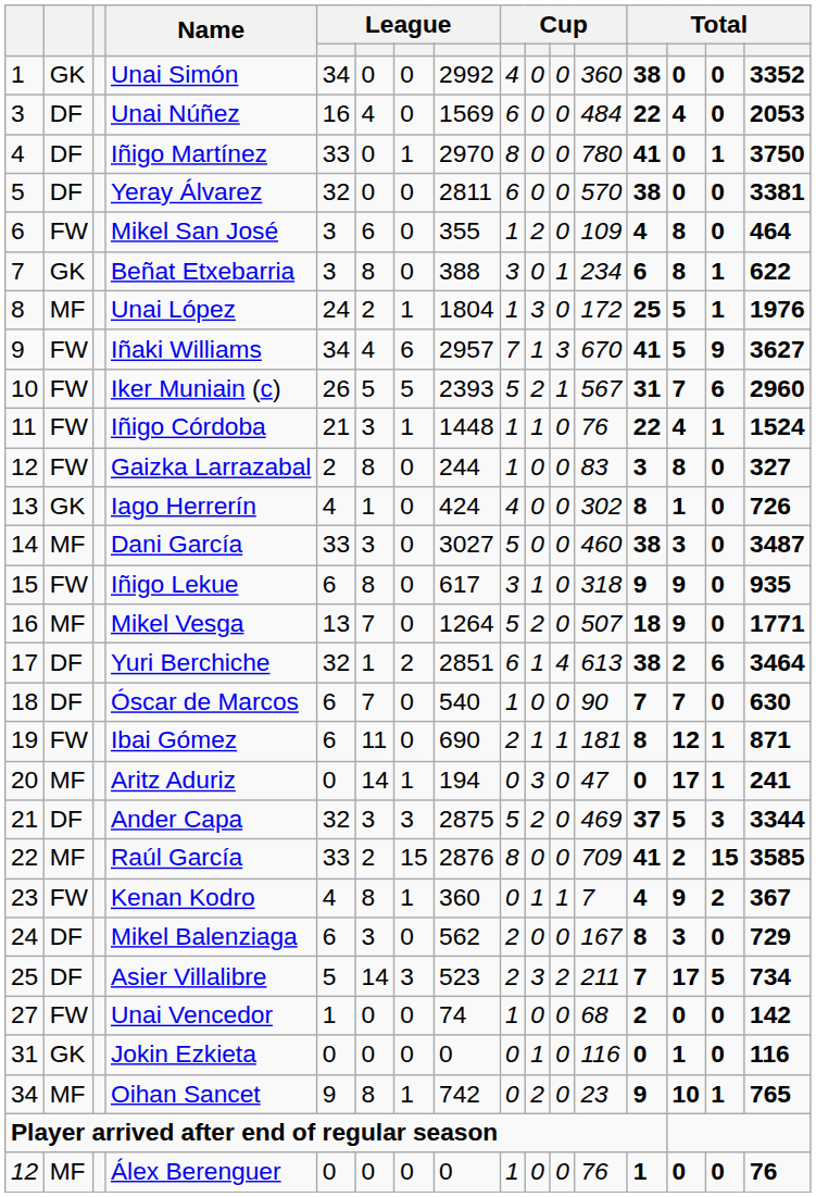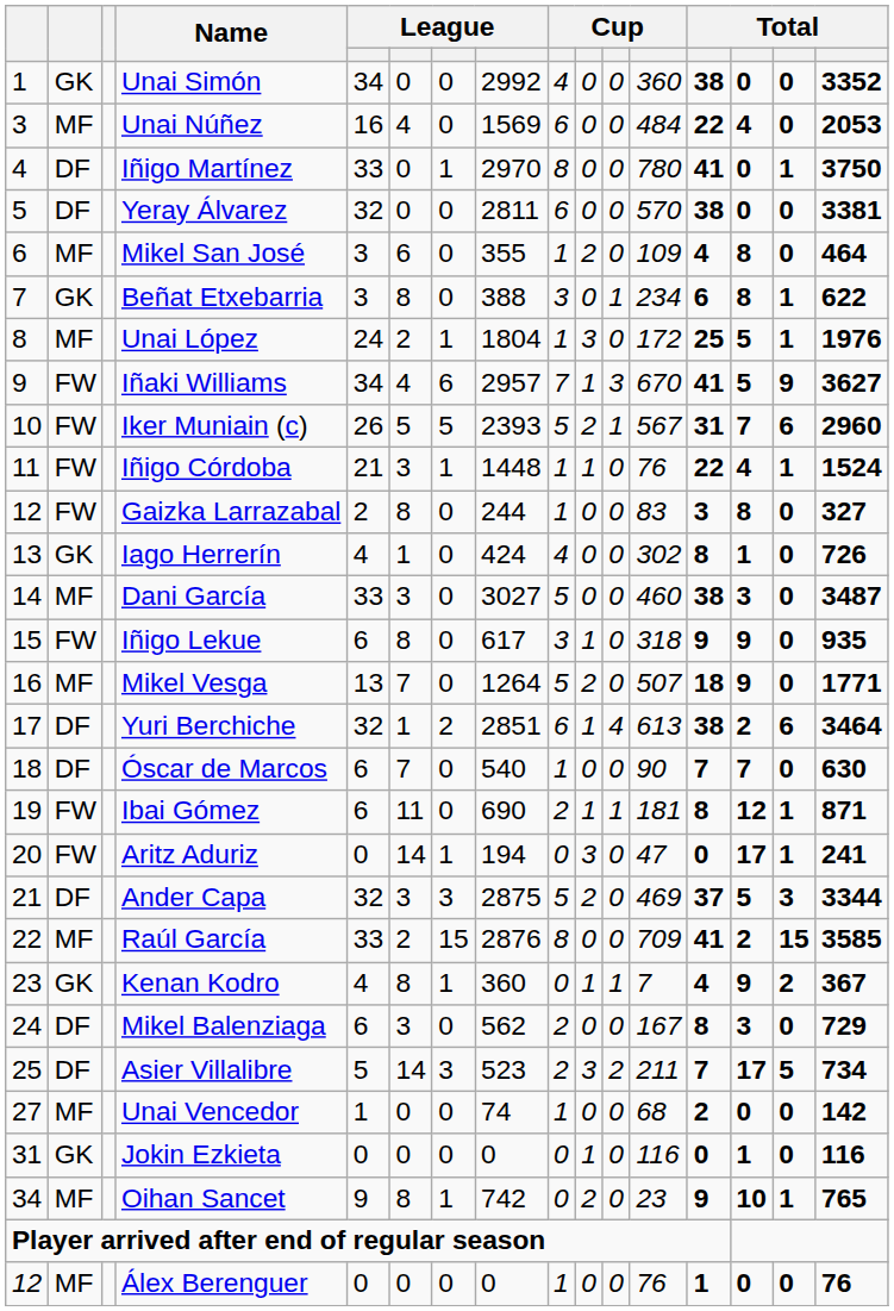 <table class="wikitable sortable">
 <tr>
 <th rowspan=2></th>
 <th rowspan=2></th>
 <th rowspan=2></th>
 <th rowspan=2>Name</th>
 <th colspan=4>League</th>
 <th colspan=4>Cup</th>
 <th colspan=4>Total</th>
 </tr>
 <tr>
 <th></th>
 <th></th>
 <th></th>
 <th></th>
 <th></th>
 <th></th>
 <th></th>
 <th></th>
 <th></th>
 <th></th>
 <th></th>
 <th></th>
 </tr>
 <tr>
 <td>1</td>
 <td>GK</td>
 <td></td>
 <td><a href='#'>Unai Simón</a></td>
 <td>34</td>
 <td>0</td>
 <td>0</td>
 <td>2992</td>
 <td><em>4</em></td>
 <td><em>0</em></td>
 <td><em>0</em></td>
 <td><em>360</em></td>
 <td><strong>38</strong></td>
 <td><strong>0</strong></td>
 <td><strong>0</strong></td>
 <td><strong>3352</strong></td>
 </tr>
 <tr>
 <td>3</td>
-<td>DF</td>
+<td>MF</td>
 <td></td>
 <td><a href='#'>Unai Núñez</a></td>
 <td>16</td>
 <td>4</td>
 <td>0</td>
 <td>1569</td>
 <td><em>6</em></td>
 <td><em>0</em></td>
 <td><em>0</em></td>
 <td><em>484</em></td>
 <td><strong>22</strong></td>
 <td><strong>4</strong></td>
 <td><strong>0</strong></td>
 <td><strong>2053</strong></td>
 </tr>
 <tr>
 <td>4</td>
 <td>DF</td>
 <td></td>
 <td><a href='#'>Iñigo Martínez</a></td>
 <td>33</td>
 <td>0</td>
 <td>1</td>
 <td>2970</td>
 <td><em>8</em></td>
 <td><em>0</em></td>
 <td><em>0</em></td>
 <td><em>780</em></td>
 <td><strong>41</strong></td>
 <td><strong>0</strong></td>
 <td><strong>1</strong></td>
 <td><strong>3750</strong></td>
 </tr>
 <tr>
 <td>5</td>
 <td>DF</td>
 <td></td>
 <td><a href='#'>Yeray Álvarez</a></td>
 <td>32</td>
 <td>0</td>
 <td>0</td>
 <td>2811</td>
 <td><em>6</em></td>
 <td><em>0</em></td>
 <td><em>0</em></td>
 <td><em>570</em></td>
 <td><strong>38</strong></td>
 <td><strong>0</strong></td>
 <td><strong>0</strong></td>
 <td><strong>3381</strong></td>
 </tr>
 <tr>
 <td>6</td>
-<td>FW</td>
+<td>MF</td>
 <td></td>
 <td><a href='#'>Mikel San José</a></td>
 <td>3</td>
 <td>6</td>
 <td>0</td>
 <td>355</td>
 <td><em>1</em></td>
 <td><em>2</em></td>
 <td><em>0</em></td>
 <td><em>109</em></td>
 <td><strong>4</strong></td>
 <td><strong>8</strong></td>
 <td><strong>0</strong></td>
 <td><strong>464</strong></td>
 </tr>
 <tr>
 <td>7</td>
 <td>GK</td>
 <td></td>
 <td><a href='#'>Beñat Etxebarria</a></td>
 <td>3</td>
 <td>8</td>
 <td>0</td>
 <td>388</td>
 <td><em>3</em></td>
 <td><em>0</em></td>
 <td><em>1</em></td>
 <td><em>234</em></td>
 <td><strong>6</strong></td>
 <td><strong>8</strong></td>
 <td><strong>1</strong></td>
 <td><strong>622</strong></td>
 </tr>
 <tr>
 <td>8</td>
 <td>MF</td>
 <td></td>
 <td><a href='#'>Unai López</a></td>
 <td>24</td>
 <td>2</td>
 <td>1</td>
 <td>1804</td>
 <td><em>1</em></td>
 <td><em>3</em></td>
 <td><em>0</em></td>
 <td><em>172</em></td>
 <td><strong>25</strong></td>
 <td><strong>5</strong></td>
 <td><strong>1</strong></td>
 <td><strong>1976</strong></td>
 </tr>
 <tr>
 <td>9</td>
 <td>FW</td>
 <td></td>
 <td><a href='#'>Iñaki Williams</a></td>
 <td>34</td>
 <td>4</td>
 <td>6</td>
 <td>2957</td>
 <td><em>7</em></td>
 <td><em>1</em></td>
 <td><em>3</em></td>
 <td><em>670</em></td>
 <td><strong>41</strong></td>
 <td><strong>5</strong></td>
 <td><strong>9</strong></td>
 <td><strong>3627</strong></td>
 </tr>
 <tr>
 <td>10</td>
 <td>FW</td>
 <td></td>
 <td><a href='#'>Iker Muniain</a> (<a href='#'>c</a>)</td>
 <td>26</td>
 <td>5</td>
 <td>5</td>
 <td>2393</td>
 <td><em>5</em></td>
 <td><em>2</em></td>
 <td><em>1</em></td>
 <td><em>567</em></td>
 <td><strong>31</strong></td>
 <td><strong>7</strong></td>
 <td><strong>6</strong></td>
 <td><strong>2960</strong></td>
 </tr>
 <tr>
 <td>11</td>
 <td>FW</td>
 <td></td>
 <td><a href='#'>Iñigo Córdoba</a></td>
 <td>21</td>
 <td>3</td>
 <td>1</td>
 <td>1448</td>
 <td><em>1</em></td>
 <td><em>1</em></td>
 <td><em>0</em></td>
 <td><em>76</em></td>
 <td><strong>22</strong></td>
 <td><strong>4</strong></td>
 <td><strong>1</strong></td>
 <td><strong>1524</strong></td>
 </tr>
 <tr>
 <td>12</td>
 <td>FW</td>
 <td></td>
 <td><a href='#'>Gaizka Larrazabal</a></td>
 <td>2</td>
 <td>8</td>
 <td>0</td>
 <td>244</td>
 <td><em>1</em></td>
 <td><em>0</em></td>
 <td><em>0</em></td>
 <td><em>83</em></td>
 <td><strong>3</strong></td>
 <td><strong>8</strong></td>
 <td><strong>0</strong></td>
 <td><strong>327</strong></td>
 </tr>
 <tr>
 <td>13</td>
 <td>GK</td>
 <td></td>
 <td><a href='#'>Iago Herrerín</a></td>
 <td>4</td>
 <td>1</td>
 <td>0</td>
 <td>424</td>
 <td><em>4</em></td>
 <td><em>0</em></td>
 <td><em>0</em></td>
 <td><em>302</em></td>
 <td><strong>8</strong></td>
 <td><strong>1</strong></td>
 <td><strong>0</strong></td>
 <td><strong>726</strong></td>
 </tr>
 <tr>
 <td>14</td>
 <td>MF</td>
 <td></td>
 <td><a href='#'>Dani García</a></td>
 <td>33</td>
 <td>3</td>
 <td>0</td>
 <td>3027</td>
 <td><em>5</em></td>
 <td><em>0</em></td>
 <td><em>0</em></td>
 <td><em>460</em></td>
 <td><strong>38</strong></td>
 <td><strong>3</strong></td>
 <td><strong>0</strong></td>
 <td><strong>3487</strong></td>
 </tr>
 <tr>
 <td>15</td>
 <td>FW</td>
 <td></td>
 <td><a href='#'>Iñigo Lekue</a></td>
 <td>6</td>
 <td>8</td>
 <td>0</td>
 <td>617</td>
 <td><em>3</em></td>
 <td><em>1</em></td>
 <td><em>0</em></td>
 <td><em>318</em></td>
 <td><strong>9</strong></td>
 <td><strong>9</strong></td>
 <td><strong>0</strong></td>
 <td><strong>935</strong></td>
 </tr>
 <tr>
 <td>16</td>
 <td>MF</td>
 <td></td>
 <td><a href='#'>Mikel Vesga</a></td>
 <td>13</td>
 <td>7</td>
 <td>0</td>
 <td>1264</td>
 <td><em>5</em></td>
 <td><em>2</em></td>
 <td><em>0</em></td>
 <td><em>507</em></td>
 <td><strong>18</strong></td>
 <td><strong>9</strong></td>
 <td><strong>0</strong></td>
 <td><strong>1771</strong></td>
 </tr>
 <tr>
 <td>17</td>
 <td>DF</td>
 <td></td>
 <td><a href='#'>Yuri Berchiche</a></td>
 <td>32</td>
 <td>1</td>
 <td>2</td>
 <td>2851</td>
 <td><em>6</em></td>
 <td><em>1</em></td>
 <td><em>4</em></td>
 <td><em>613</em></td>
 <td><strong>38</strong></td>
 <td><strong>2</strong></td>
 <td><strong>6</strong></td>
 <td><strong>3464</strong></td>
 </tr>
 <tr>
 <td>18</td>
 <td>DF</td>
 <td></td>
 <td><a href='#'>Óscar de Marcos</a></td>
 <td>6</td>
 <td>7</td>
 <td>0</td>
 <td>540</td>
 <td><em>1</em></td>
 <td><em>0</em></td>
 <td><em>0</em></td>
 <td><em>90</em></td>
 <td><strong>7</strong></td>
 <td><strong>7</strong></td>
 <td><strong>0</strong></td>
 <td><strong>630</strong></td>
 </tr>
 <tr>
 <td>19</td>
 <td>FW</td>
 <td></td>
 <td><a href='#'>Ibai Gómez</a></td>
 <td>6</td>
 <td>11</td>
 <td>0</td>
 <td>690</td>
 <td><em>2</em></td>
 <td><em>1</em></td>
 <td><em>1</em></td>
 <td><em>181</em></td>
 <td><strong>8</strong></td>
 <td><strong>12</strong></td>
 <td><strong>1</strong></td>
 <td><strong>871</strong></td>
 </tr>
 <tr>
 <td>20</td>
-<td>MF</td>
+<td>FW</td>
 <td></td>
 <td><a href='#'>Aritz Aduriz</a></td>
 <td>0</td>
 <td>14</td>
 <td>1</td>
 <td>194</td>
 <td><em>0</em></td>
 <td><em>3</em></td>
 <td><em>0</em></td>
 <td><em>47</em></td>
 <td><strong>0</strong></td>
 <td><strong>17</strong></td>
 <td><strong>1</strong></td>
 <td><strong>241</strong></td>
 </tr>
 <tr>
 <td>21</td>
 <td>DF</td>
 <td></td>
 <td><a href='#'>Ander Capa</a></td>
 <td>32</td>
 <td>3</td>
 <td>3</td>
 <td>2875</td>
 <td><em>5</em></td>
 <td><em>2</em></td>
 <td><em>0</em></td>
 <td><em>469</em></td>
 <td><strong>37</strong></td>
 <td><strong>5</strong></td>
 <td><strong>3</strong></td>
 <td><strong>3344</strong></td>
 </tr>
 <tr>
 <td>22</td>
 <td>MF</td>
 <td></td>
 <td><a href='#'>Raúl García</a></td>
 <td>33</td>
 <td>2</td>
 <td>15</td>
 <td>2876</td>
 <td><em>8</em></td>
 <td><em>0</em></td>
 <td><em>0</em></td>
 <td><em>709</em></td>
 <td><strong>41</strong></td>
 <td><strong>2</strong></td>
 <td><strong>15</strong></td>
 <td><strong>3585</strong></td>
 </tr>
 <tr>
 <td>23</td>
-<td>FW</td>
+<td>GK</td>
 <td></td>
 <td><a href='#'>Kenan Kodro</a></td>
 <td>4</td>
 <td>8</td>
 <td>1</td>
 <td>360</td>
 <td><em>0</em></td>
 <td><em>1</em></td>
 <td><em>1</em></td>
 <td><em>7</em></td>
 <td><strong>4</strong></td>
 <td><strong>9</strong></td>
 <td><strong>2</strong></td>
 <td><strong>367</strong></td>
 </tr>
 <tr>
 <td>24</td>
 <td>DF</td>
 <td></td>
 <td><a href='#'>Mikel Balenziaga</a></td>
 <td>6</td>
 <td>3</td>
 <td>0</td>
 <td>562</td>
 <td><em>2</em></td>
 <td><em>0</em></td>
 <td><em>0</em></td>
 <td><em>167</em></td>
 <td><strong>8</strong></td>
 <td><strong>3</strong></td>
 <td><strong>0</strong></td>
 <td><strong>729</strong></td>
 </tr>
 <tr>
 <td>25</td>
 <td>DF</td>
 <td></td>
 <td><a href='#'>Asier Villalibre</a></td>
 <td>5</td>
 <td>14</td>
 <td>3</td>
 <td>523</td>
 <td><em>2</em></td>
 <td><em>3</em></td>
 <td><em>2</em></td>
 <td><em>211</em></td>
 <td><strong>7</strong></td>
 <td><strong>17</strong></td>
 <td><strong>5</strong></td>
 <td><strong>734</strong></td>
 </tr>
 <tr>
 <td>27</td>
-<td>FW</td>
+<td>MF</td>
 <td></td>
 <td><a href='#'>Unai Vencedor</a></td>
 <td>1</td>
 <td>0</td>
 <td>0</td>
 <td>74</td>
 <td><em>1</em></td>
 <td><em>0</em></td>
 <td><em>0</em></td>
 <td><em>68</em></td>
 <td><strong>2</strong></td>
 <td><strong>0</strong></td>
 <td><strong>0</strong></td>
 <td><strong>142</strong></td>
 </tr>
 <tr>
 <td>31</td>
 <td>GK</td>
 <td></td>
 <td><a href='#'>Jokin Ezkieta</a></td>
 <td>0</td>
 <td>0</td>
 <td>0</td>
 <td>0</td>
 <td><em>0</em></td>
 <td><em>1</em></td>
 <td><em>0</em></td>
 <td><em>116</em></td>
 <td><strong>0</strong></td>
 <td><strong>1</strong></td>
 <td><strong>0</strong></td>
 <td><strong>116</strong></td>
 </tr>
 <tr>
 <td>34</td>
 <td>MF</td>
 <td></td>
 <td><a href='#'>Oihan Sancet</a></td>
 <td>9</td>
 <td>8</td>
 <td>1</td>
 <td>742</td>
 <td><em>0</em></td>
 <td><em>2</em></td>
 <td><em>0</em></td>
 <td><em>23</em></td>
 <td><strong>9</strong></td>
 <td><strong>10</strong></td>
 <td><strong>1</strong></td>
 <td><strong>765</strong></td>
 </tr>
 <tr>
 <td colspan=13><strong>Player arrived after end of regular season</strong></td>
 </tr>
 <tr>
 <td><em>12</em></td>
 <td>MF</td>
 <td></td>
 <td><a href='#'>Álex Berenguer</a></td>
 <td>0</td>
 <td>0</td>
 <td>0</td>
 <td>0</td>
 <td><em>1</em></td>
 <td><em>0</em></td>
 <td><em>0</em></td>
 <td><em>76</em></td>
 <td><strong>1</strong></td>
 <td><strong>0</strong></td>
 <td><strong>0</strong></td>
 <td><strong>76</strong></td>
 </tr>
 <tr>
 </tr>
 </table>
